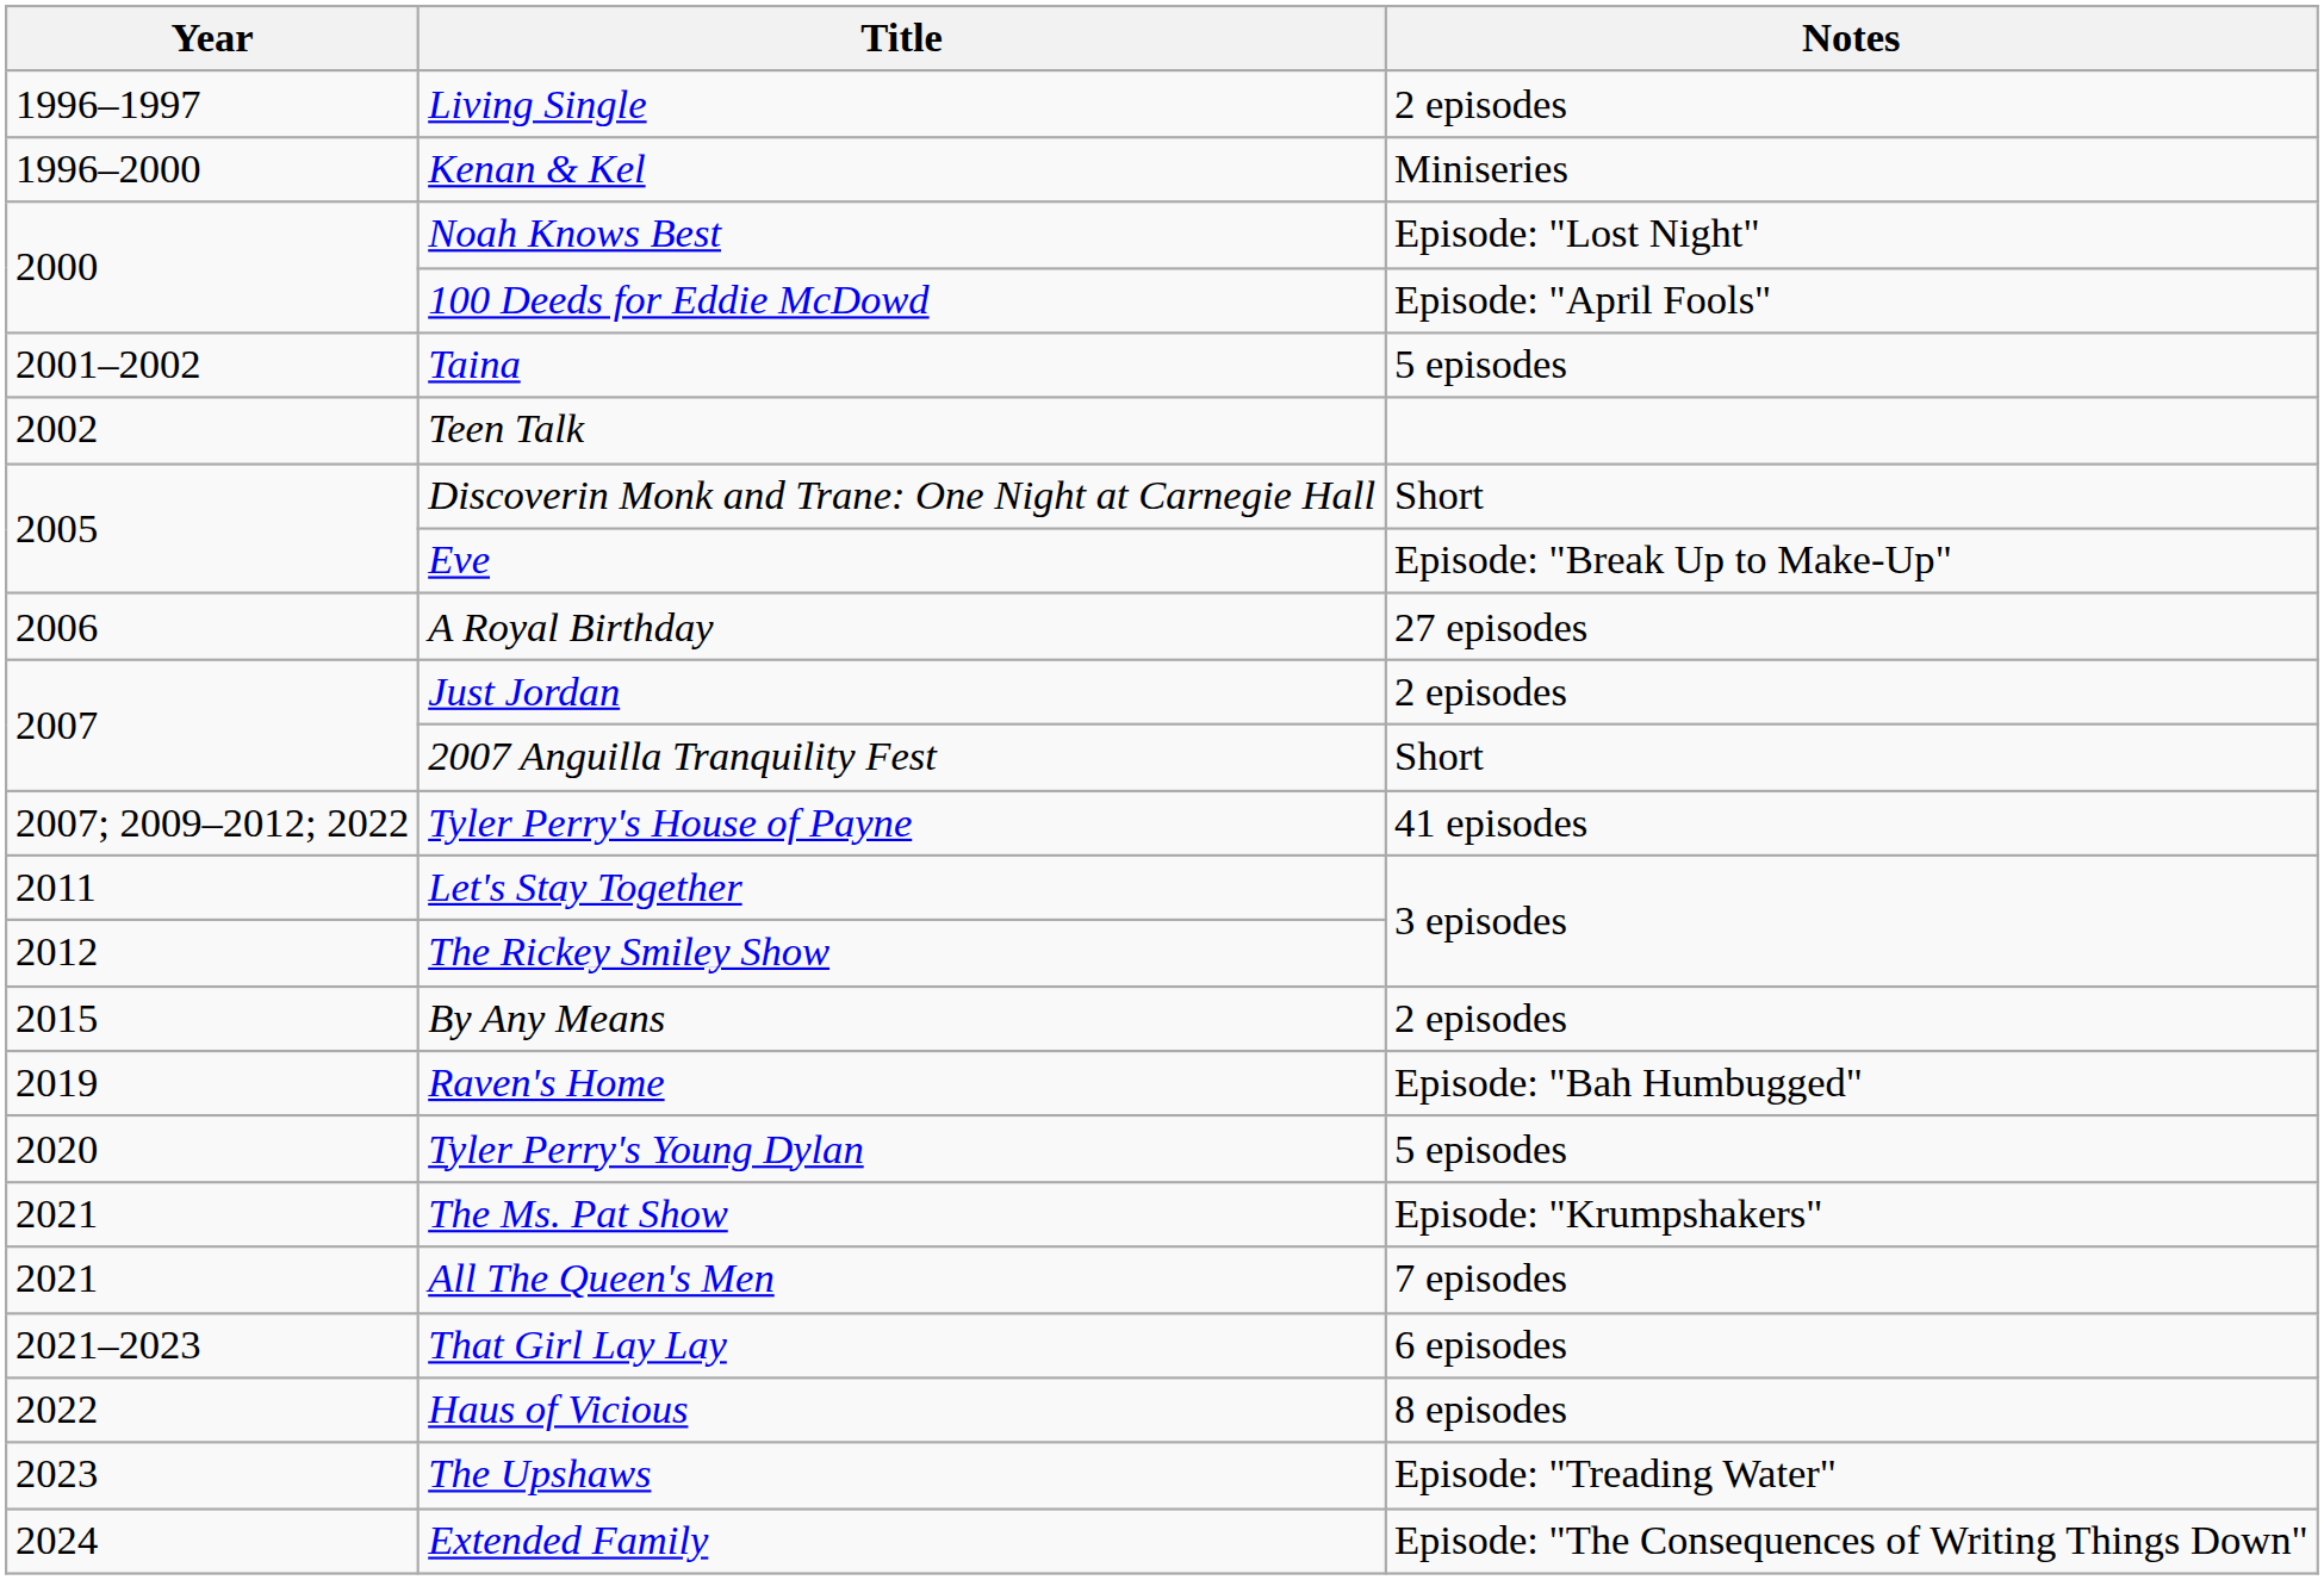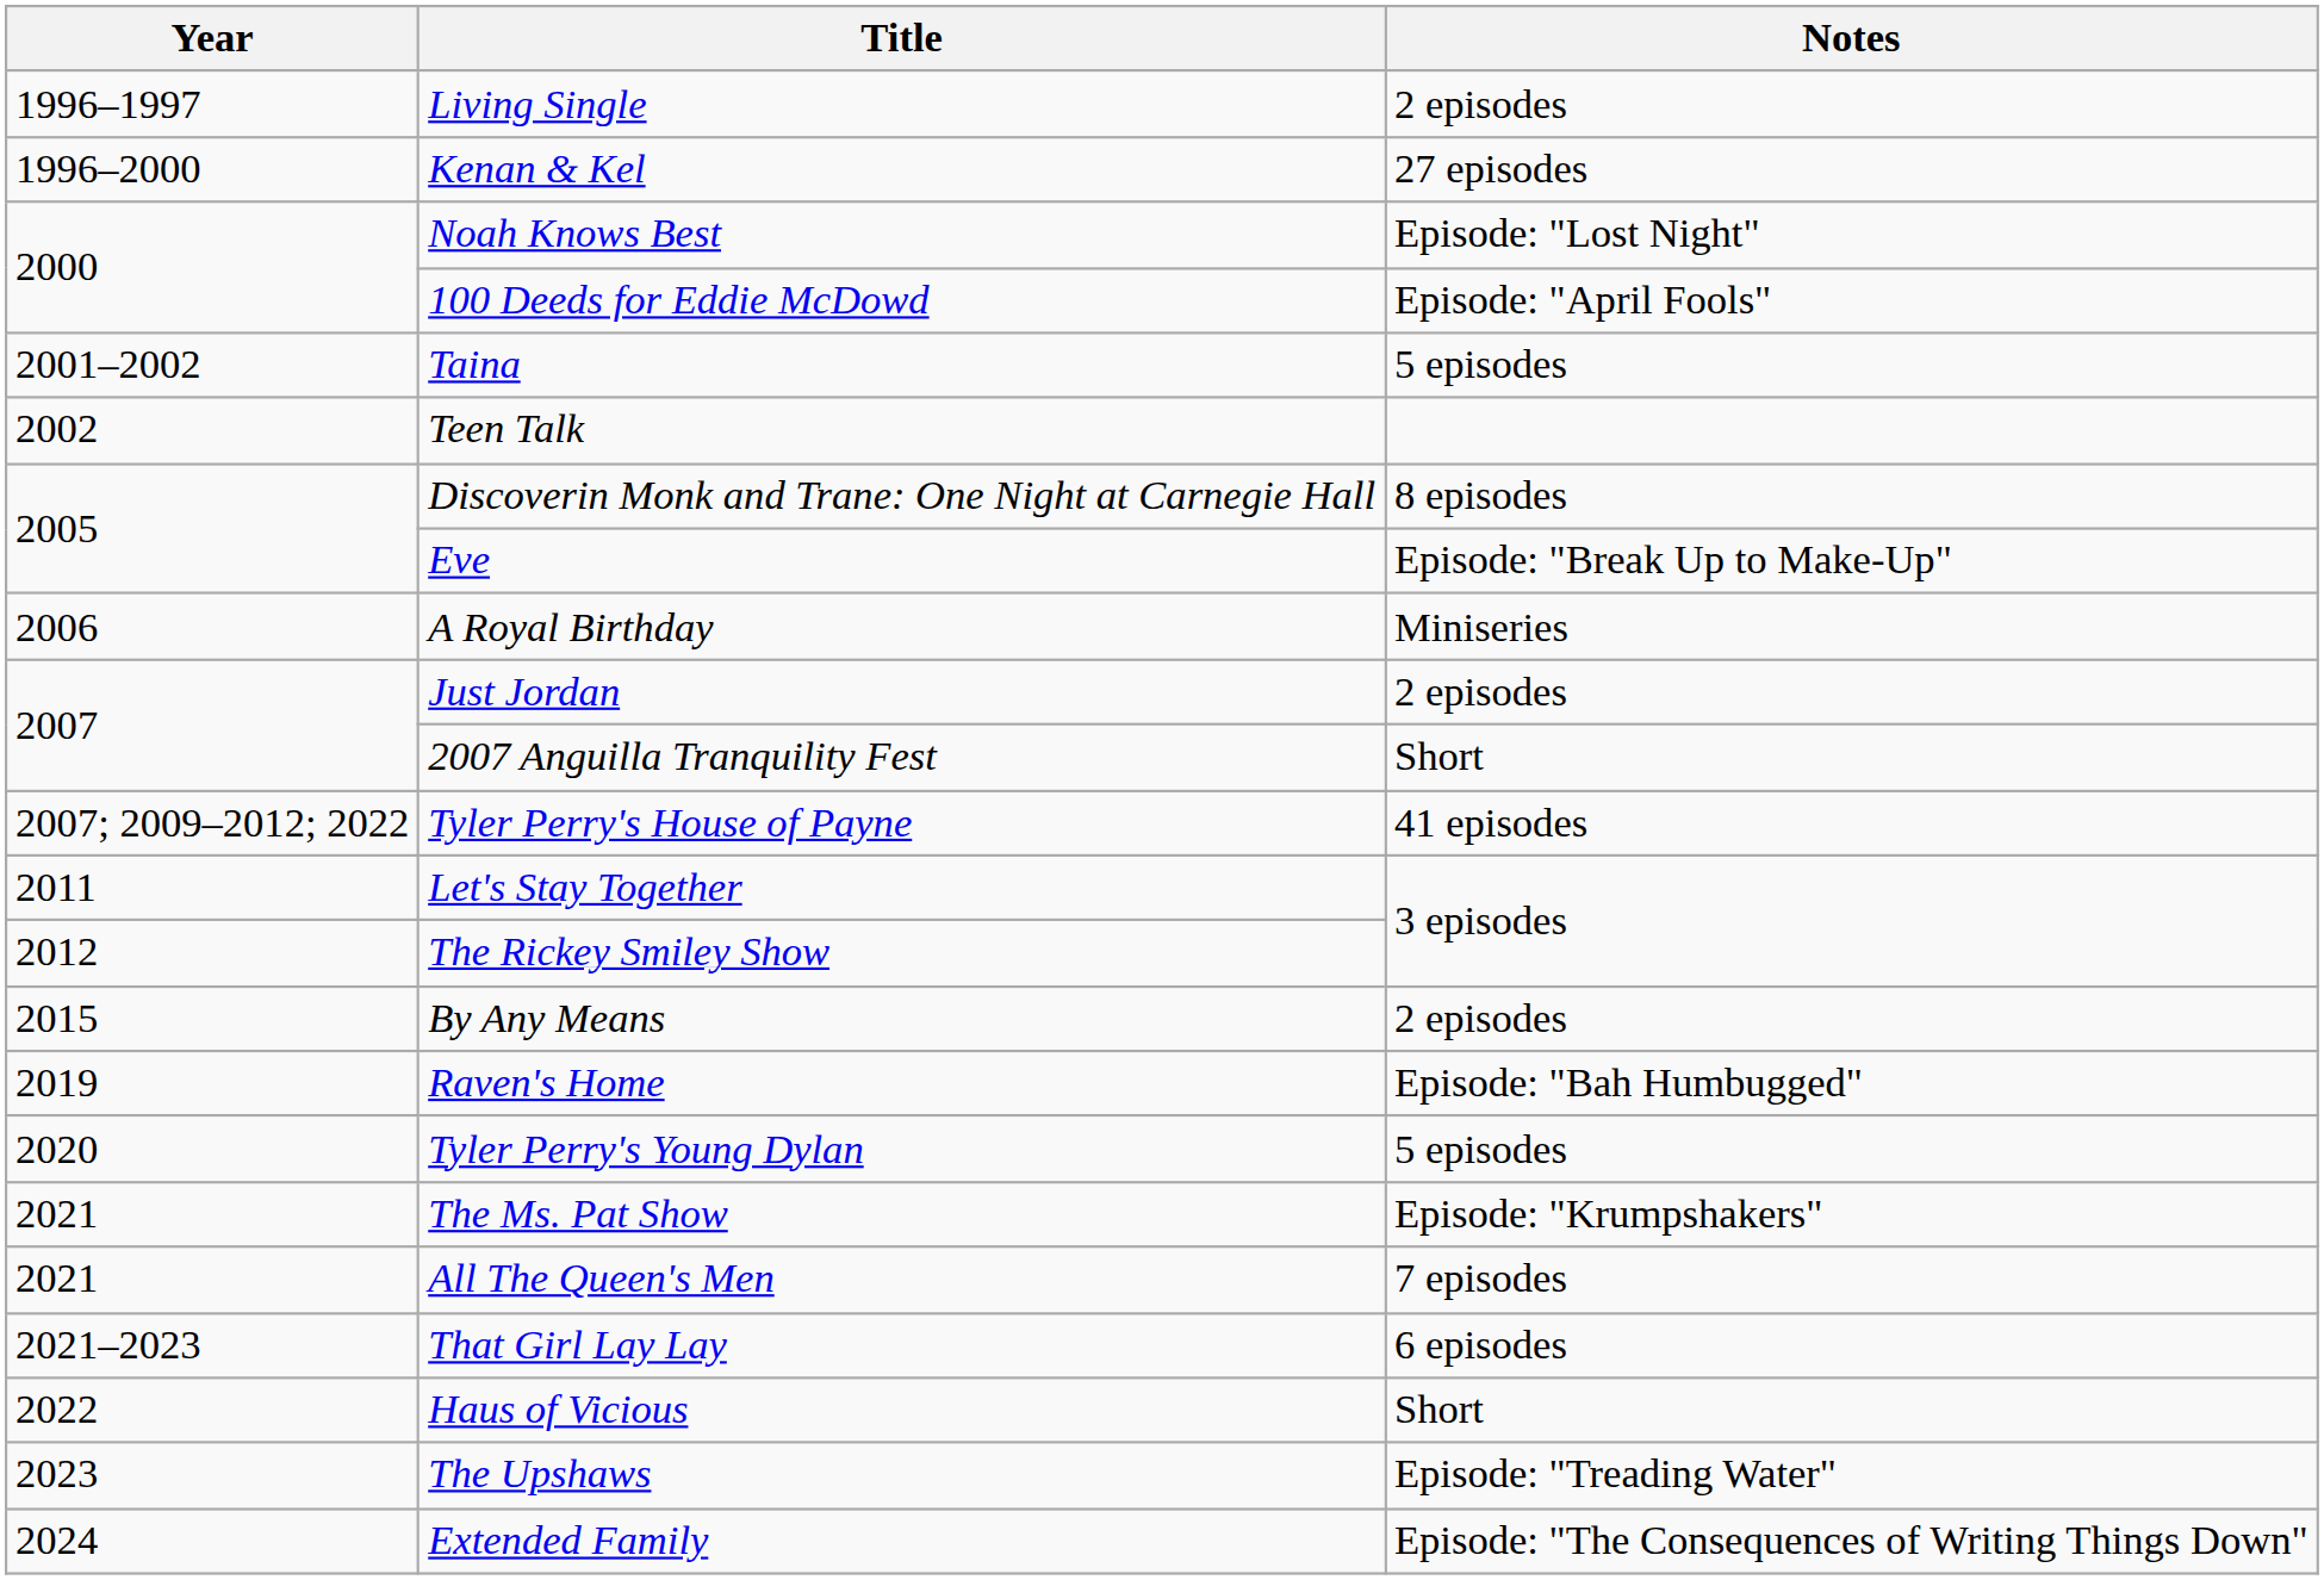 <table class="wikitable">
 <tr>
 <th>Year</th>
 <th>Title</th>
 <th class="unsortable">Notes</th>
 </tr>
 <tr>
 <td>1996–1997</td>
 <td><em><a href='#'>Living Single</a></em></td>
 <td>2 episodes</td>
 </tr>
 <tr>
 <td>1996–2000</td>
 <td><em><a href='#'>Kenan & Kel</a></em></td>
-<td>Miniseries</td>
+<td>27 episodes</td>
 </tr>
 <tr>
 <td rowspan="2">2000</td>
 <td><em><a href='#'>Noah Knows Best</a></em></td>
 <td>Episode: "Lost Night"</td>
 </tr>
 <tr>
 <td><em><a href='#'>100 Deeds for Eddie McDowd</a></em></td>
 <td>Episode: "April Fools"</td>
 </tr>
 <tr>
 <td>2001–2002</td>
 <td><em><a href='#'>Taina</a></em></td>
 <td>5 episodes</td>
 </tr>
 <tr>
 <td>2002</td>
 <td><em>Teen Talk</em></td>
 <td></td>
 </tr>
 <tr>
 <td rowspan="2">2005</td>
 <td><em>Discoverin Monk and Trane: One Night at Carnegie Hall</em></td>
-<td>Short</td>
+<td>8 episodes</td>
 </tr>
 <tr>
 <td><em><a href='#'>Eve</a></em></td>
 <td>Episode: "Break Up to Make-Up"</td>
 </tr>
 <tr>
 <td>2006</td>
 <td><em>A Royal Birthday</em></td>
-<td>27 episodes</td>
+<td>Miniseries</td>
 </tr>
 <tr>
 <td rowspan="2">2007</td>
 <td><em><a href='#'>Just Jordan</a></em></td>
 <td>2 episodes</td>
 </tr>
 <tr>
 <td><em>2007 Anguilla Tranquility Fest</em></td>
 <td>Short</td>
 </tr>
 <tr>
 <td>2007; 2009–2012; 2022</td>
 <td><em><a href='#'>Tyler Perry's House of Payne</a></em></td>
 <td>41 episodes</td>
 </tr>
 <tr>
 <td>2011</td>
 <td><em><a href='#'>Let's Stay Together</a></em></td>
 <td rowspan="2">3 episodes</td>
 </tr>
 <tr>
 <td>2012</td>
 <td><em><a href='#'>The Rickey Smiley Show</a></em></td>
 </tr>
 <tr>
 <td>2015</td>
 <td><em>By Any Means</em></td>
 <td>2 episodes</td>
 </tr>
 <tr>
 <td>2019</td>
 <td><em><a href='#'>Raven's Home</a></em></td>
 <td>Episode: "Bah Humbugged"</td>
 </tr>
 <tr>
 <td>2020</td>
 <td><em><a href='#'>Tyler Perry's Young Dylan</a></em></td>
 <td>5 episodes</td>
 </tr>
 <tr>
 <td>2021</td>
 <td><em><a href='#'>The Ms. Pat Show</a></em></td>
 <td>Episode: "Krumpshakers"</td>
 </tr>
 <tr>
 <td>2021</td>
 <td><em><a href='#'>All The Queen's Men</a></em></td>
 <td>7 episodes</td>
 </tr>
 <tr>
 <td>2021–2023</td>
 <td><em><a href='#'>That Girl Lay Lay</a></em></td>
 <td>6 episodes</td>
 </tr>
 <tr>
 <td>2022</td>
 <td><em><a href='#'>Haus of Vicious</a></em></td>
-<td>8 episodes</td>
+<td>Short</td>
 </tr>
 <tr>
 <td>2023</td>
 <td><em><a href='#'>The Upshaws</a></em></td>
 <td>Episode: "Treading Water"</td>
 </tr>
 <tr>
 <td>2024</td>
 <td><em><a href='#'>Extended Family</a></em></td>
 <td>Episode: "The Consequences of Writing Things Down"</td>
 </tr>
 </table>
